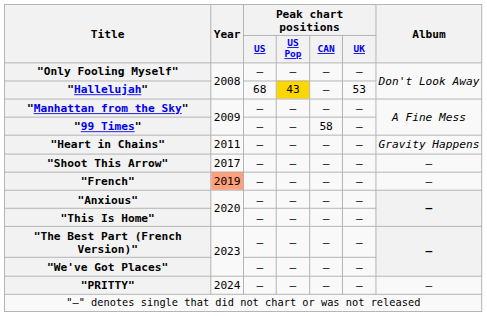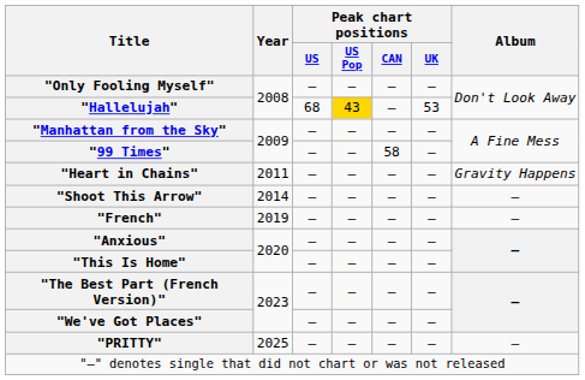 <table class="wikitable plainrowheaders" style="text-align:center;">
 <tr>
 <th scope="col" rowspan="2" style="width:18em;">Title</th>
 <th scope="col" rowspan="2">Year</th>
 <th scope="col" colspan="4">Peak chart positions</th>
 <th scope="col" rowspan="2">Album</th>
 </tr>
 <tr>
 <th scope="col" style="width:3em;font-size:85%;"><a href='#'>US</a><br></th>
 <th scope="col" style="width:3em;font-size:85%;"><a href='#'>US<br>Pop</a></th>
 <th scope="col" style="width:3em;font-size:85%;"><a href='#'>CAN</a><br></th>
 <th scope="col" style="width:3em;font-size:85%;"><a href='#'>UK</a><br></th>
 </tr>
 <tr>
 <th scope="row">"Only Fooling Myself"</th>
 <td rowspan="2">2008</td>
 <td>—</td>
 <td>—</td>
 <td>—</td>
 <td>—</td>
 <td rowspan="2"><em>Don't Look Away</em></td>
 </tr>
 <tr>
 <th scope="row">"<a href='#'>Hallelujah</a>"</th>
 <td>68</td>
 <td style="background: gold;">43</td>
 <td>—</td>
 <td>53</td>
 </tr>
 <tr>
 <th scope="row">"<a href='#'>Manhattan from the Sky</a>"</th>
 <td rowspan="2">2009</td>
 <td>—</td>
 <td>—</td>
 <td>—</td>
 <td>—</td>
 <td rowspan="2"><em>A Fine Mess</em></td>
 </tr>
 <tr>
 <th scope="row">"<a href='#'>99 Times</a>"</th>
 <td>—</td>
 <td>—</td>
 <td>58</td>
 <td>—</td>
 </tr>
 <tr>
 <th scope="row">"Heart in Chains"</th>
 <td>2011</td>
 <td>—</td>
 <td>—</td>
 <td>—</td>
 <td>—</td>
 <td><em>Gravity Happens</em></td>
 </tr>
 <tr>
 <th scope="row">"Shoot This Arrow"</th>
-<td>2017</td>
+<td>2014</td>
 <td>—</td>
 <td>—</td>
 <td>—</td>
 <td>—</td>
 <td>—</td>
 </tr>
 <tr>
 <th scope="row">"French"</th>
-<td style="background: lightsalmon;">2019</td>
+<td>2019</td>
 <td>—</td>
 <td>—</td>
 <td>—</td>
 <td>—</td>
 <td>—</td>
 </tr>
 <tr>
 <th scope="row">"Anxious"</th>
 <td rowspan="2">2020</td>
 <td>—</td>
 <td>—</td>
 <td>—</td>
 <td>—</td>
 <th rowspan="2">—</th>
 </tr>
 <tr>
 <th scope="row">"This Is Home"</th>
 <td>—</td>
 <td>—</td>
 <td>—</td>
 <td>—</td>
 </tr>
 <tr>
 <th scope="row">"The Best Part (French Version)"</th>
 <td rowspan="2">2023</td>
 <td>—</td>
 <td>—</td>
 <td>—</td>
 <td>—</td>
 <th rowspan="2">—</th>
 </tr>
 <tr>
 <th scope="row">"We've Got Places"</th>
 <td>—</td>
 <td>—</td>
 <td>—</td>
 <td>—</td>
 </tr>
 <tr>
 <th scope="row">"PRITTY"</th>
-<td>2024</td>
+<td>2025</td>
 <td>—</td>
 <td>—</td>
 <td>—</td>
 <td>—</td>
 <td>—</td>
 </tr>
 <tr>
 <td colspan="9" style="text-align:center; font-size:9pt;">"—" denotes single that did not chart or was not released</td>
 </tr>
 </table>
